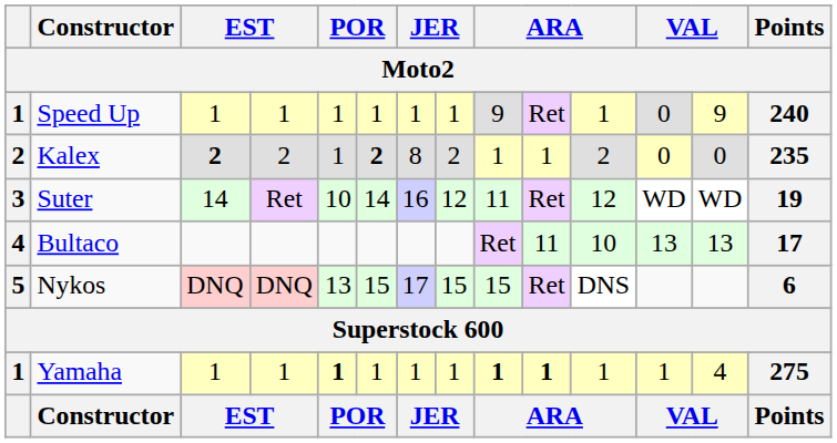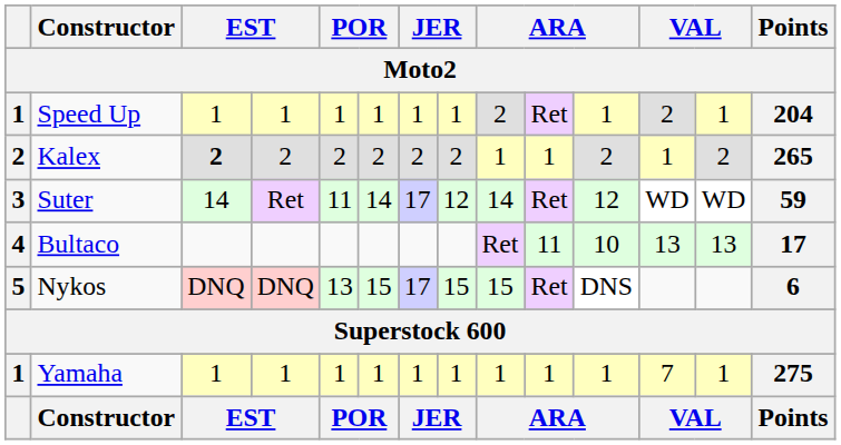 <table class="wikitable" style="font-size:85%; text-align:center;">
 <tr>
 <th></th>
 <th>Constructor</th>
 <th colspan=2><a href='#'>EST</a><br></th>
 <th colspan=2><a href='#'>POR</a><br></th>
 <th colspan=2><a href='#'>JER</a><br></th>
 <th colspan=3><a href='#'>ARA</a><br></th>
 <th colspan=2><a href='#'>VAL</a><br></th>
 <th>Points</th>
 </tr>
 <tr>
 <th colspan=14>Moto2</th>
 </tr>
 <tr>
 <th>1</th>
 <td align=left> <a href='#'>Speed Up</a></td>
 <td style="background:#ffffbf;">1</td>
 <td style="background:#ffffbf;">1</td>
 <td style="background:#ffffbf;">1</td>
 <td style="background:#ffffbf;">1</td>
 <td style="background:#ffffbf;">1</td>
 <td style="background:#ffffbf;">1</td>
-<td style="background:#dfdfdf;">9</td>
+<td style="background:#dfdfdf;">2</td>
 <td style="background:#efcfff;">Ret</td>
 <td style="background:#ffffbf;">1</td>
-<td style="background:#dfdfdf;">0</td>
-<td style="background:#ffffbf;">9</td>
-<th>240</th>
+<td style="background:#dfdfdf;">2</td>
+<td style="background:#ffffbf;">1</td>
+<th>204</th>
 </tr>
 <tr>
 <th>2</th>
 <td align=left> <a href='#'>Kalex</a></td>
 <td style="background:#dfdfdf;"><strong>2</strong></td>
 <td style="background:#dfdfdf;">2</td>
-<td style="background:#dfdfdf;">1</td>
-<td style="background:#dfdfdf;"><strong>2</strong></td>
-<td style="background:#dfdfdf;">8</td>
+<td style="background:#dfdfdf;">2</td>
+<td style="background:#dfdfdf;">2</td>
+<td style="background:#dfdfdf;">2</td>
 <td style="background:#dfdfdf;">2</td>
 <td style="background:#ffffbf;">1</td>
 <td style="background:#ffffbf;">1</td>
 <td style="background:#dfdfdf;">2</td>
-<td style="background:#ffffbf;">0</td>
-<td style="background:#dfdfdf;">0</td>
-<th>235</th>
+<td style="background:#ffffbf;">1</td>
+<td style="background:#dfdfdf;">2</td>
+<th>265</th>
 </tr>
 <tr>
 <th>3</th>
 <td align=left> <a href='#'>Suter</a></td>
 <td style="background:#dfffdf;">14</td>
 <td style="background:#efcfff;">Ret</td>
-<td style="background:#dfffdf;">10</td>
+<td style="background:#dfffdf;">11</td>
 <td style="background:#dfffdf;">14</td>
-<td style="background:#cfcfff;">16</td>
+<td style="background:#cfcfff;">17</td>
 <td style="background:#dfffdf;">12</td>
-<td style="background:#dfffdf;">11</td>
+<td style="background:#dfffdf;">14</td>
 <td style="background:#efcfff;">Ret</td>
 <td style="background:#dfffdf;">12</td>
 <td style="background:#ffffff;">WD</td>
 <td style="background:#ffffff;">WD</td>
-<th>19</th>
+<th>59</th>
 </tr>
 <tr>
 <th>4</th>
 <td align=left> <a href='#'>Bultaco</a></td>
 <td></td>
 <td></td>
 <td></td>
 <td></td>
 <td></td>
 <td></td>
 <td style="background:#efcfff;">Ret</td>
 <td style="background:#dfffdf;">11</td>
 <td style="background:#dfffdf;">10</td>
 <td style="background:#dfffdf;">13</td>
 <td style="background:#dfffdf;">13</td>
 <th>17</th>
 </tr>
 <tr>
 <th>5</th>
 <td align=left> Nykos</td>
 <td style="background:#ffcfcf;">DNQ</td>
 <td style="background:#ffcfcf;">DNQ</td>
 <td style="background:#dfffdf;">13</td>
 <td style="background:#dfffdf;">15</td>
 <td style="background:#cfcfff;">17</td>
 <td style="background:#dfffdf;">15</td>
 <td style="background:#dfffdf;">15</td>
 <td style="background:#efcfff;">Ret</td>
 <td style="background:#ffffff;">DNS</td>
 <td></td>
 <td></td>
 <th>6</th>
 </tr>
 <tr>
 <th colspan=14>Superstock 600</th>
 </tr>
 <tr>
 <th>1</th>
 <td align=left> <a href='#'>Yamaha</a></td>
 <td style="background:#ffffbf;">1</td>
 <td style="background:#ffffbf;">1</td>
-<td style="background:#ffffbf;"><strong>1</strong></td>
 <td style="background:#ffffbf;">1</td>
 <td style="background:#ffffbf;">1</td>
 <td style="background:#ffffbf;">1</td>
-<td style="background:#ffffbf;"><strong>1</strong></td>
-<td style="background:#ffffbf;"><strong>1</strong></td>
 <td style="background:#ffffbf;">1</td>
 <td style="background:#ffffbf;">1</td>
-<td style="background:#ffffbf;">4</td>
+<td style="background:#ffffbf;">1</td>
+<td style="background:#ffffbf;">1</td>
+<td style="background:#ffffbf;">7</td>
+<td style="background:#ffffbf;">1</td>
 <th>275</th>
 </tr>
 <tr>
 <th></th>
 <th>Constructor</th>
 <th colspan=2><a href='#'>EST</a><br></th>
 <th colspan=2><a href='#'>POR</a><br></th>
 <th colspan=2><a href='#'>JER</a><br></th>
 <th colspan=3><a href='#'>ARA</a><br></th>
 <th colspan=2><a href='#'>VAL</a><br></th>
 <th>Points</th>
 </tr>
 </table>
